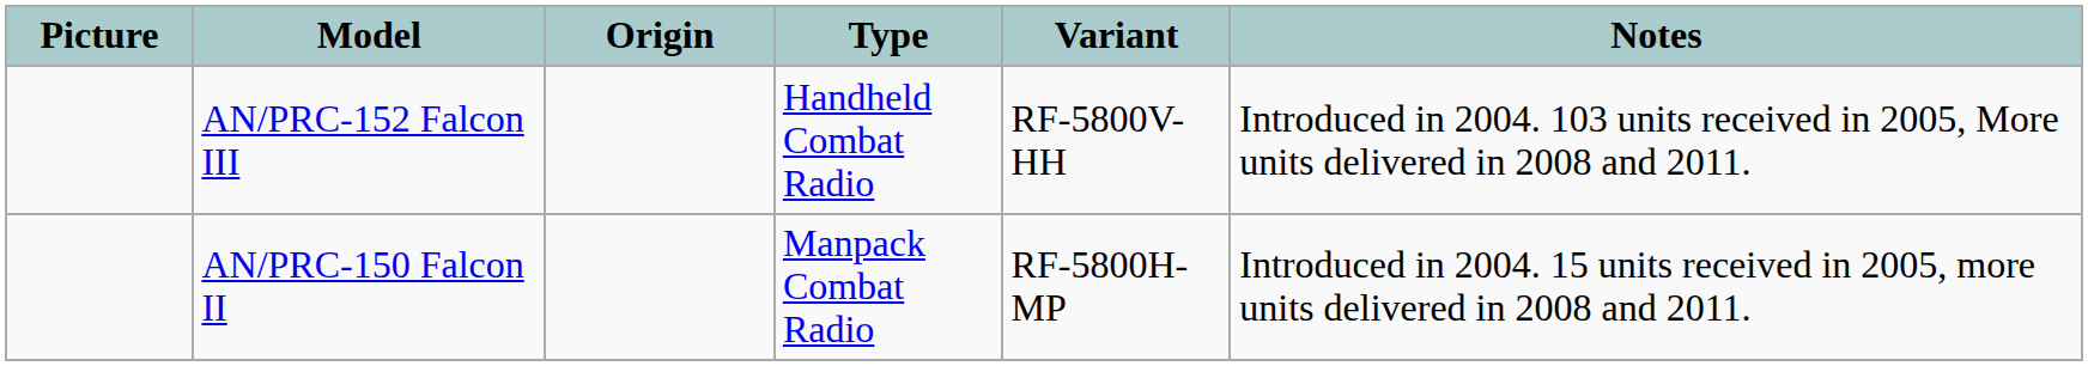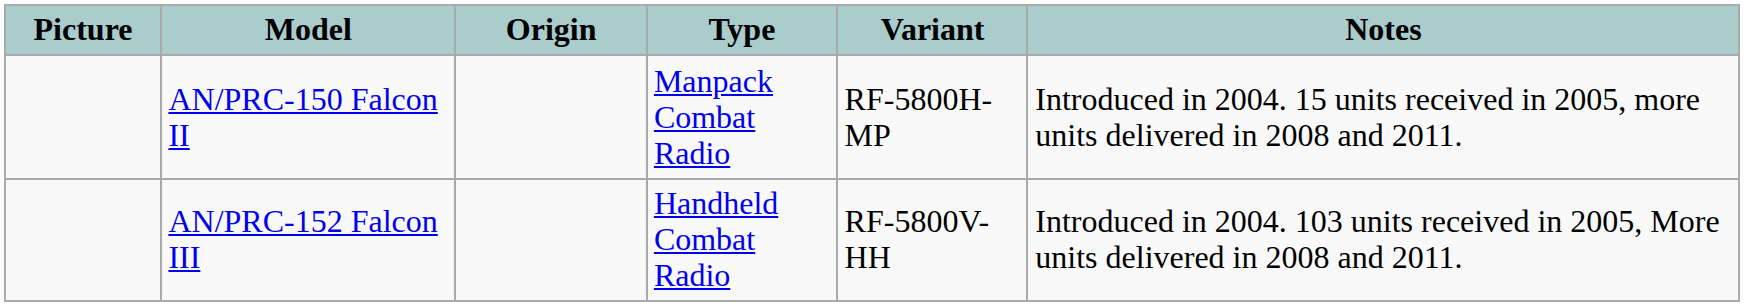 <table class="wikitable">
 <tr>
 <th style="text-align: center; background:#acc; width:9%;">Picture</th>
 <th style="text-align: center; background:#acc; width:17%;">Model</th>
 <th style="text-align: center; background:#acc; width:11%;">Origin</th>
 <th style="text-align: center; background:#acc; width:11%;">Type</th>
 <th style="text-align: center; background:#acc; width:11%;">Variant</th>
 <th style="text-align: center; background:#acc; width:41%;">Notes</th>
 </tr>
 <tr>
 <td></td>
+<td><a href='#'>AN/PRC-150 Falcon II</a></td>
+<td></td>
+<td><a href='#'>Manpack Combat Radio</a></td>
+<td>RF-5800H-MP</td>
+<td>Introduced in 2004. 15 units received in 2005, more units delivered in 2008 and 2011.</td>
+</tr>
+<tr>
+<td></td>
 <td><a href='#'>AN/PRC-152 Falcon III</a></td>
 <td></td>
 <td><a href='#'>Handheld Combat Radio</a></td>
 <td>RF-5800V-HH</td>
 <td>Introduced in 2004. 103 units received in 2005, More units delivered in 2008 and 2011.</td>
 </tr>
 <tr>
-<td></td>
-<td><a href='#'>AN/PRC-150 Falcon II</a></td>
-<td></td>
-<td><a href='#'>Manpack Combat Radio</a></td>
-<td>RF-5800H-MP</td>
-<td>Introduced in 2004. 15 units received in 2005, more units delivered in 2008 and 2011.</td>
-</tr>
-<tr>
 </tr>
 </table>
